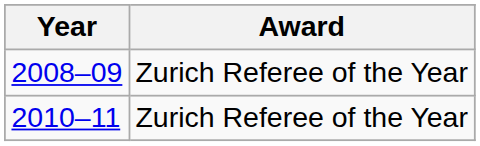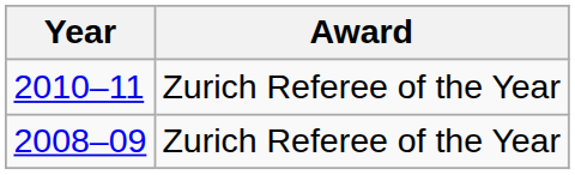 <table class="wikitable" border="1">
 <tr>
 <th>Year</th>
 <th>Award</th>
 </tr>
 <tr>
+<td><a href='#'>2010–11</a></td>
+<td>Zurich Referee of the Year</td>
+</tr>
+<tr>
 <td><a href='#'>2008–09</a></td>
 <td>Zurich Referee of the Year</td>
 </tr>
-<tr>
-<td><a href='#'>2010–11</a></td>
-<td>Zurich Referee of the Year</td>
-</tr>
 </table>
